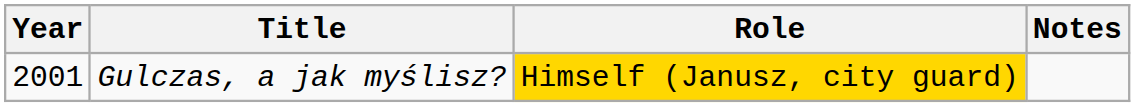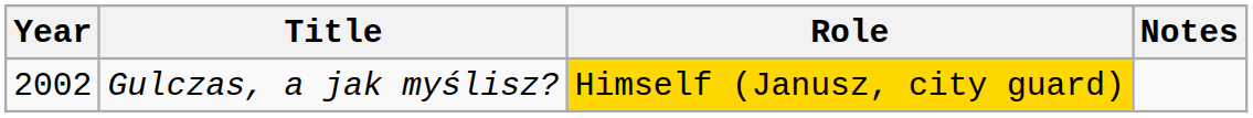 <table class="wikitable" border="1">
 <tr>
 <th>Year</th>
 <th>Title</th>
 <th>Role</th>
 <th>Notes</th>
 </tr>
 <tr>
-<td>2001</td>
+<td>2002</td>
 <td><em>Gulczas, a jak myślisz?</em></td>
 <td style="background: gold;">Himself (Janusz, city guard)</td>
 <td></td>
 </tr>
 </table>
